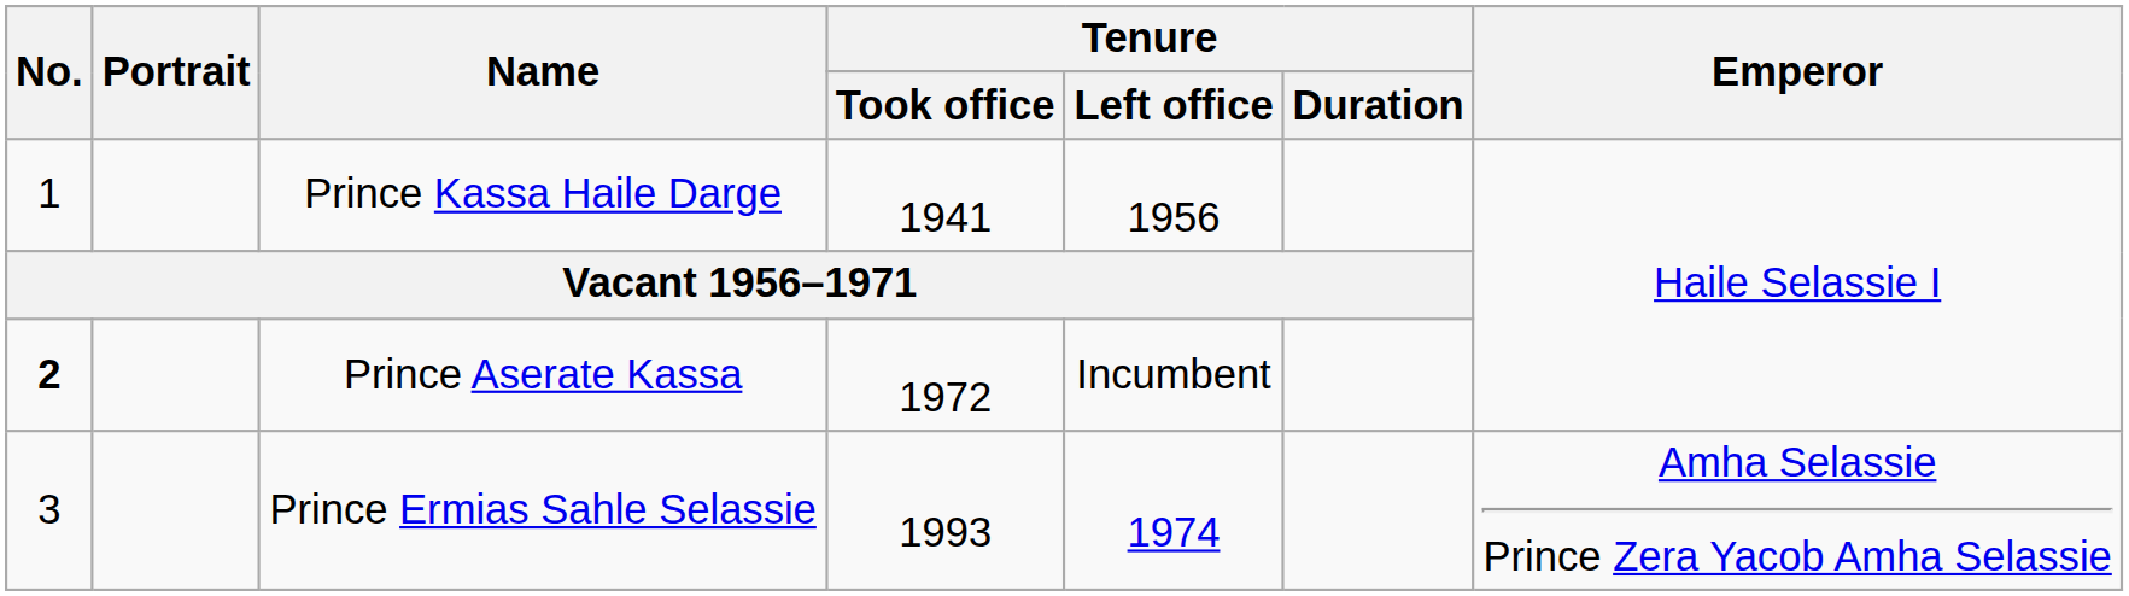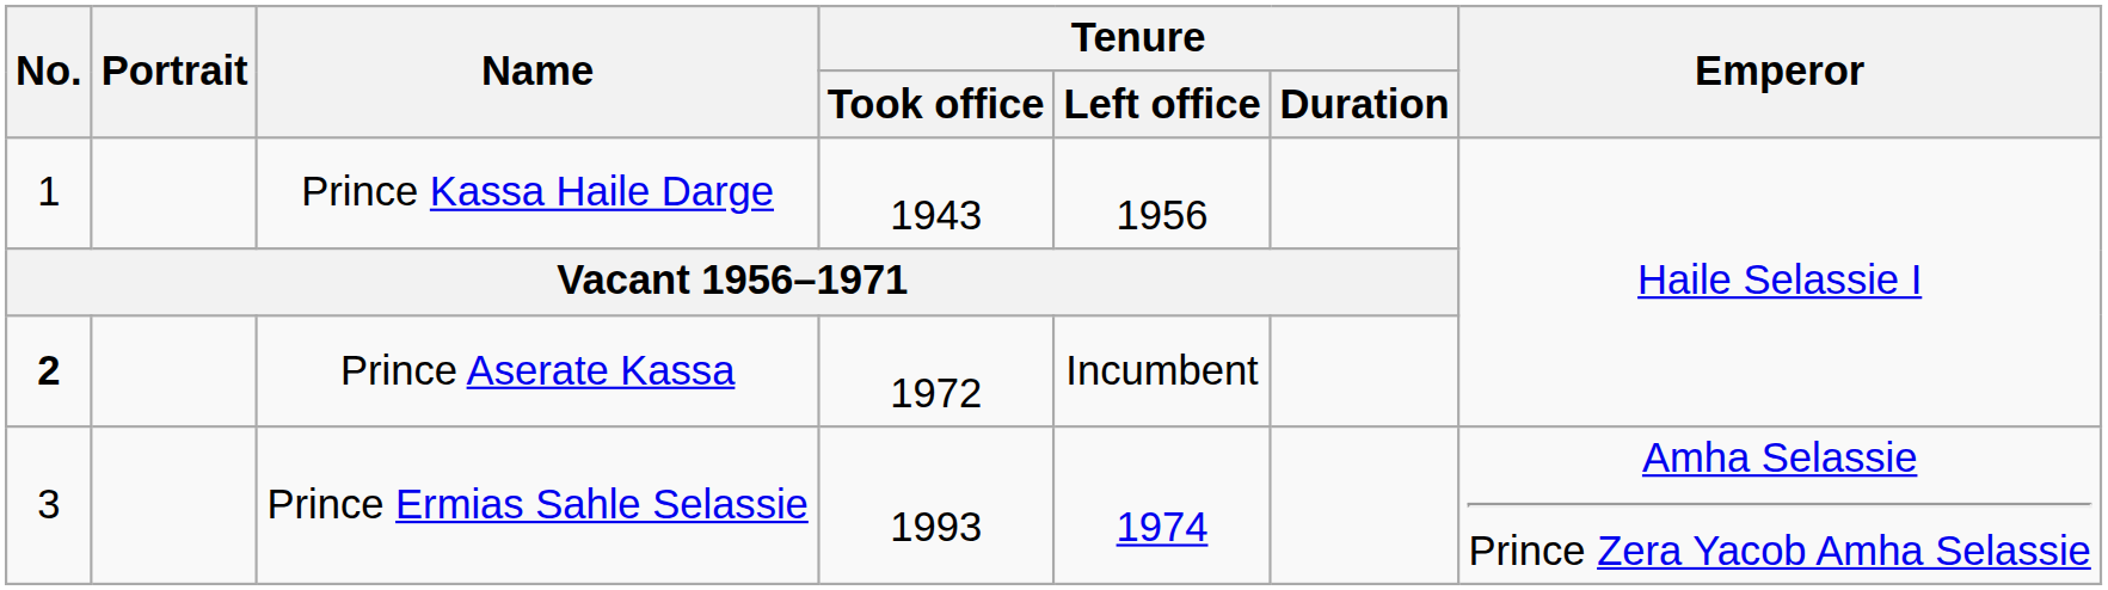 <table class="wikitable" style="text-align:center">
 <tr>
 <th rowspan=2>No.</th>
 <th rowspan=2>Portrait</th>
 <th rowspan=2>Name<br></th>
 <th colspan=3>Tenure</th>
 <th rowspan=2>Emperor</th>
 </tr>
 <tr>
 <th>Took office</th>
 <th>Left office</th>
 <th>Duration</th>
 </tr>
 <tr>
 <td>1</td>
 <td></td>
 <td>Prince <a href='#'>Kassa Haile Darge</a><br></td>
-<td><br>1941</td>
+<td><br>1943</td>
 <td><br>1956</td>
 <td></td>
 <td rowspan=3><a href='#'>Haile Selassie I</a></td>
 </tr>
 <tr>
 <th colspan=6>Vacant 1956–1971</th>
 </tr>
 <tr>
 <td><strong>2</strong></td>
 <td></td>
 <td>Prince <a href='#'>Aserate Kassa</a><br></td>
 <td><br>1972</td>
 <td>Incumbent</td>
 <td></td>
 </tr>
 <tr>
 <td>3</td>
 <td></td>
 <td>Prince <a href='#'>Ermias Sahle Selassie</a><br></td>
 <td><br>1993</td>
 <td><a href='#'><br>1974</a></td>
 <td></td>
 <td><a href='#'>Amha Selassie</a><hr>Prince <a href='#'>Zera Yacob Amha Selassie</a></td>
 </tr>
 </table>
